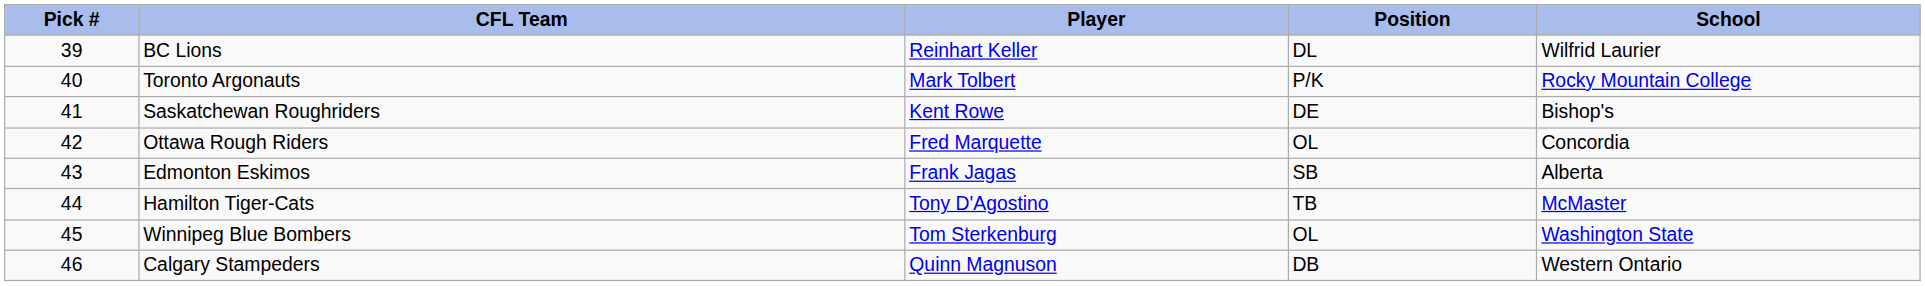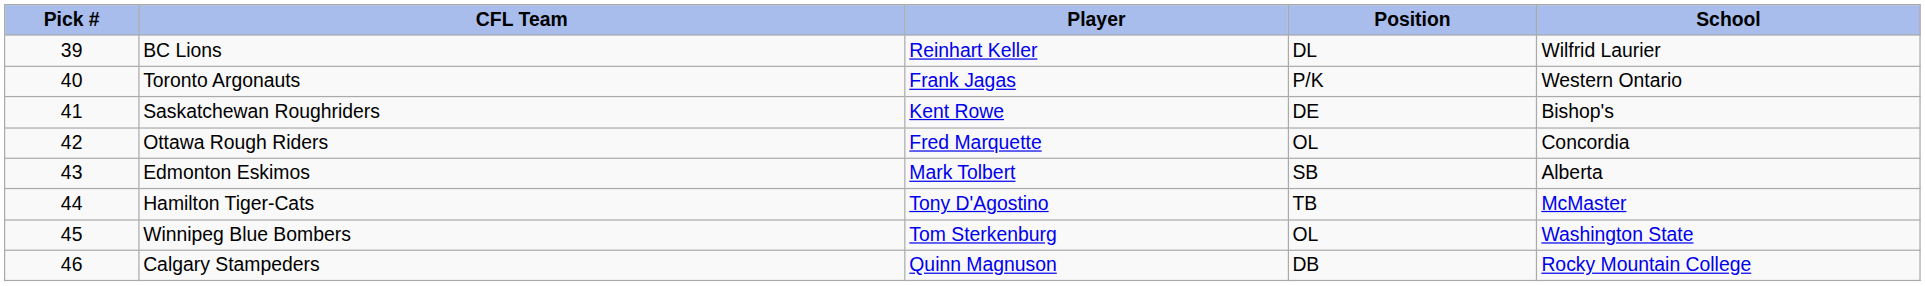 <table class="wikitable" style="width: 100%">
 <tr>
 <th style="background:#A8BDEC;" width=7%>Pick #</th>
 <th width=40% style="background:#A8BDEC;">CFL Team</th>
 <th width=20% style="background:#A8BDEC;">Player</th>
 <th width=13% style="background:#A8BDEC;">Position</th>
 <th width=20% style="background:#A8BDEC;">School</th>
 </tr>
 <tr>
 <td align=center>39</td>
 <td>BC Lions</td>
 <td><a href='#'>Reinhart Keller</a></td>
 <td>DL</td>
 <td>Wilfrid Laurier</td>
 </tr>
 <tr>
 <td align=center>40</td>
 <td>Toronto Argonauts</td>
-<td><a href='#'>Mark Tolbert</a></td>
+<td><a href='#'>Frank Jagas</a></td>
 <td>P/K</td>
-<td><a href='#'>Rocky Mountain College</a></td>
+<td>Western Ontario</td>
 </tr>
 <tr>
 <td align=center>41</td>
 <td>Saskatchewan Roughriders</td>
 <td><a href='#'>Kent Rowe</a></td>
 <td>DE</td>
 <td>Bishop's</td>
 </tr>
 <tr>
 <td align=center>42</td>
 <td>Ottawa Rough Riders</td>
 <td><a href='#'>Fred Marquette</a></td>
 <td>OL</td>
 <td>Concordia</td>
 </tr>
 <tr>
 <td align=center>43</td>
 <td>Edmonton Eskimos</td>
-<td><a href='#'>Frank Jagas</a></td>
+<td><a href='#'>Mark Tolbert</a></td>
 <td>SB</td>
 <td>Alberta</td>
 </tr>
 <tr>
 <td align=center>44</td>
 <td>Hamilton Tiger-Cats</td>
 <td><a href='#'>Tony D'Agostino</a></td>
 <td>TB</td>
 <td><a href='#'>McMaster</a></td>
 </tr>
 <tr>
 <td align=center>45</td>
 <td>Winnipeg Blue Bombers</td>
 <td><a href='#'>Tom Sterkenburg</a></td>
 <td>OL</td>
 <td><a href='#'>Washington State</a></td>
 </tr>
 <tr>
 <td align=center>46</td>
 <td>Calgary Stampeders</td>
 <td><a href='#'>Quinn Magnuson</a></td>
 <td>DB</td>
-<td>Western Ontario</td>
+<td><a href='#'>Rocky Mountain College</a></td>
 </tr>
 </table>
